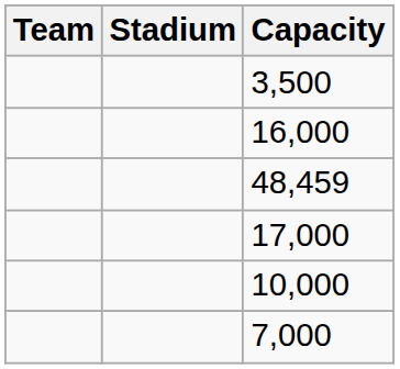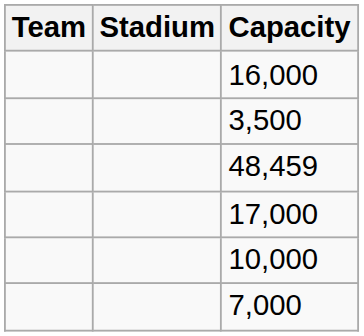 <table class="wikitable sortable">
 <tr>
 <th>Team</th>
 <th>Stadium</th>
 <th>Capacity</th>
 </tr>
 <tr>
 <td></td>
 <td></td>
-<td>3,500</td>
+<td>16,000</td>
 </tr>
 <tr>
 <td></td>
 <td></td>
-<td>16,000</td>
+<td>3,500</td>
 </tr>
 <tr>
 <td></td>
 <td></td>
 <td>48,459</td>
 </tr>
 <tr>
 <td></td>
 <td></td>
 <td>17,000</td>
 </tr>
 <tr>
 <td></td>
 <td></td>
 <td>10,000</td>
 </tr>
 <tr>
 <td></td>
 <td></td>
 <td>7,000</td>
 </tr>
 </table>
